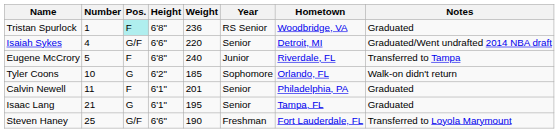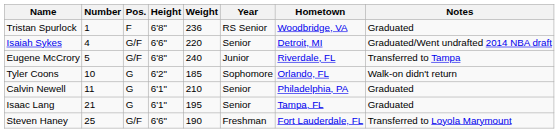 <table class="wikitable sortable" border="1">
 <tr>
 <th>Name</th>
 <th>Number</th>
 <th>Pos.</th>
 <th>Height</th>
 <th>Weight</th>
 <th>Year</th>
 <th>Hometown</th>
 <th class="unsortable">Notes</th>
 </tr>
 <tr>
 <td sortname>Tristan Spurlock</td>
 <td>1</td>
-<td style="background: paleturquoise;">F</td>
+<td>F</td>
 <td>6'8"</td>
 <td>236</td>
 <td>RS Senior</td>
 <td><a href='#'>Woodbridge, VA</a></td>
 <td>Graduated</td>
 </tr>
 <tr>
 <td sortname><a href='#'>Isaiah Sykes</a></td>
 <td>4</td>
 <td>G/F</td>
 <td>6'6"</td>
 <td>220</td>
 <td>Senior</td>
 <td><a href='#'>Detroit, MI</a></td>
 <td>Graduated/Went undrafted <a href='#'>2014 NBA draft</a></td>
 </tr>
 <tr>
 <td sortname>Eugene McCrory</td>
 <td>5</td>
-<td>F</td>
+<td>G/F</td>
 <td>6'8"</td>
 <td>240</td>
 <td>Junior</td>
 <td><a href='#'>Riverdale, FL</a></td>
 <td>Transferred to <a href='#'>Tampa</a></td>
 </tr>
 <tr>
 <td sortname>Tyler Coons</td>
 <td>10</td>
 <td>G</td>
 <td>6'2"</td>
 <td>185</td>
 <td>Sophomore</td>
 <td><a href='#'>Orlando, FL</a></td>
 <td>Walk-on didn't return</td>
 </tr>
 <tr>
 <td sortname>Calvin Newell</td>
 <td>11</td>
-<td>F</td>
+<td>G</td>
 <td>6'1"</td>
-<td>201</td>
+<td>210</td>
 <td>Senior</td>
 <td><a href='#'>Philadelphia, PA</a></td>
 <td>Graduated</td>
 </tr>
 <tr>
 <td sortname>Isaac Lang</td>
 <td>21</td>
 <td>G</td>
 <td>6'1"</td>
 <td>195</td>
 <td>Senior</td>
 <td><a href='#'>Tampa, FL</a></td>
 <td>Graduated</td>
 </tr>
 <tr>
 <td sortname>Steven Haney</td>
 <td>25</td>
 <td>G/F</td>
 <td>6'6"</td>
 <td>190</td>
 <td>Freshman</td>
 <td><a href='#'>Fort Lauderdale, FL</a></td>
 <td>Transferred to <a href='#'>Loyola Marymount</a></td>
 </tr>
 </table>
